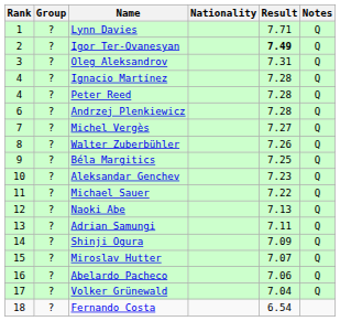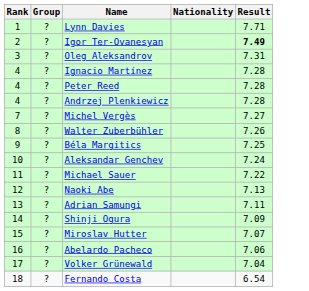 <table class="wikitable sortable" style="text-align:center">
 <tr>
 <th>Rank</th>
 <th>Group</th>
 <th>Name</th>
 <th>Nationality</th>
 <th>Result</th>
-<th>Notes</th>
 </tr>
 <tr bgcolor=ccffcc>
 <td>1</td>
 <td>?</td>
 <td align=left><a href='#'>Lynn Davies</a></td>
 <td align=left></td>
 <td>7.71</td>
-<td>Q</td>
 </tr>
 <tr bgcolor=ccffcc>
 <td>2</td>
 <td>?</td>
 <td align=left><a href='#'>Igor Ter-Ovanesyan</a></td>
 <td align=left></td>
 <td><strong>7.49</strong></td>
-<td>Q</td>
 </tr>
 <tr bgcolor=ccffcc>
 <td>3</td>
 <td>?</td>
 <td align=left><a href='#'>Oleg Aleksandrov</a></td>
 <td align=left></td>
 <td>7.31</td>
-<td>Q</td>
 </tr>
 <tr bgcolor=ccffcc>
 <td>4</td>
 <td>?</td>
 <td align=left><a href='#'>Ignacio Martínez</a></td>
 <td align=left></td>
 <td>7.28</td>
-<td>Q</td>
 </tr>
 <tr bgcolor=ccffcc>
 <td>4</td>
 <td>?</td>
 <td align=left><a href='#'>Peter Reed</a></td>
 <td align=left></td>
 <td>7.28</td>
-<td>Q</td>
 </tr>
 <tr bgcolor=ccffcc>
-<td>6</td>
+<td>4</td>
 <td>?</td>
 <td align=left><a href='#'>Andrzej Plenkiewicz</a></td>
 <td align=left></td>
 <td>7.28</td>
-<td>Q</td>
 </tr>
 <tr bgcolor=ccffcc>
 <td>7</td>
 <td>?</td>
 <td align=left><a href='#'>Michel Vergès</a></td>
 <td align=left></td>
 <td>7.27</td>
-<td>Q</td>
 </tr>
 <tr bgcolor=ccffcc>
 <td>8</td>
 <td>?</td>
 <td align=left><a href='#'>Walter Zuberbühler</a></td>
 <td align=left></td>
 <td>7.26</td>
-<td>Q</td>
 </tr>
 <tr bgcolor=ccffcc>
 <td>9</td>
 <td>?</td>
 <td align=left><a href='#'>Béla Margitics</a></td>
 <td align=left></td>
 <td>7.25</td>
-<td>Q</td>
 </tr>
 <tr bgcolor=ccffcc>
 <td>10</td>
 <td>?</td>
 <td align=left><a href='#'>Aleksandar Genchev</a></td>
 <td align=left></td>
-<td>7.23</td>
-<td>Q</td>
+<td>7.24</td>
 </tr>
 <tr bgcolor=ccffcc>
 <td>11</td>
 <td>?</td>
 <td align=left><a href='#'>Michael Sauer</a></td>
 <td align=left></td>
 <td>7.22</td>
-<td>Q</td>
 </tr>
 <tr bgcolor=ccffcc>
 <td>12</td>
 <td>?</td>
 <td align=left><a href='#'>Naoki Abe</a></td>
 <td align=left></td>
 <td>7.13</td>
-<td>Q</td>
 </tr>
 <tr bgcolor=ccffcc>
 <td>13</td>
 <td>?</td>
 <td align=left><a href='#'>Adrian Samungi</a></td>
 <td align=left></td>
 <td>7.11</td>
-<td>Q</td>
 </tr>
 <tr bgcolor=ccffcc>
 <td>14</td>
 <td>?</td>
 <td align=left><a href='#'>Shinji Ogura</a></td>
 <td align=left></td>
 <td>7.09</td>
-<td>Q</td>
 </tr>
 <tr bgcolor=ccffcc>
 <td>15</td>
 <td>?</td>
 <td align=left><a href='#'>Miroslav Hutter</a></td>
 <td align=left></td>
 <td>7.07</td>
-<td>Q</td>
 </tr>
 <tr bgcolor=ccffcc>
 <td>16</td>
 <td>?</td>
 <td align=left><a href='#'>Abelardo Pacheco</a></td>
 <td align=left></td>
 <td>7.06</td>
-<td>Q</td>
 </tr>
 <tr bgcolor=ccffcc>
 <td>17</td>
 <td>?</td>
 <td align=left><a href='#'>Volker Grünewald</a></td>
 <td align=left></td>
 <td>7.04</td>
-<td>Q</td>
 </tr>
 <tr>
 <td>18</td>
 <td>?</td>
 <td align=left><a href='#'>Fernando Costa</a></td>
 <td align=left></td>
 <td>6.54</td>
-<td></td>
 </tr>
 </table>
